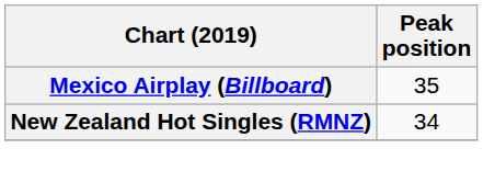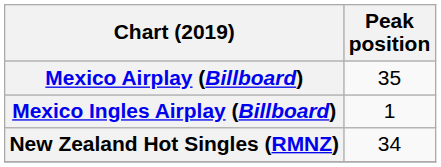 <table class="wikitable plainrowheaders" style="text-align:center">
 <tr>
 <th scope="col">Chart (2019)</th>
 <th scope="col">Peak<br> position</th>
 </tr>
 <tr>
 <th scope="row"><a href='#'>Mexico Airplay</a> (<em><a href='#'>Billboard</a></em>)</th>
 <td>35</td>
 </tr>
 <tr>
+<th scope="row"><a href='#'>Mexico Ingles Airplay</a> (<em><a href='#'>Billboard</a></em>)</th>
+<td>1</td>
+</tr>
+<tr>
 <th scope="row">New Zealand Hot Singles (<a href='#'>RMNZ</a>)</th>
 <td>34</td>
 </tr>
 <tr>
 </tr>
 </table>
